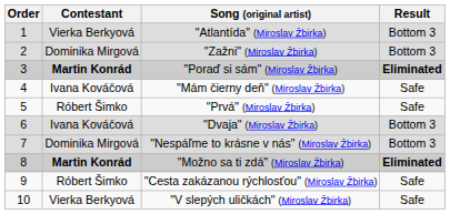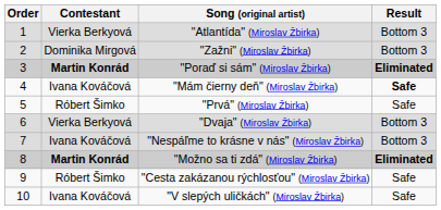 <table class="wikitable plainrowheaders" style="text-align:center;">
 <tr>
 <th scope="col">Order</th>
 <th scope="col">Contestant</th>
 <th scope="col">Song <small>(original artist)</small></th>
 <th scope="col">Result</th>
 </tr>
 <tr bgcolor="#DDDDDD">
 <td>1</td>
 <td>Vierka Berkyová</td>
 <td>"Atlantída" <small>(<a href='#'>Miroslav Žbirka</a>)</small></td>
 <td>Bottom 3</td>
 </tr>
 <tr bgcolor="#DDDDDD">
 <td>2</td>
 <td>Dominika Mirgová</td>
 <td>"Zažni" <small>(<a href='#'>Miroslav Žbirka</a>)</small></td>
 <td>Bottom 3</td>
 </tr>
 <tr style="background:#ccc;">
 <td>3</td>
 <td><strong>Martin Konrád</strong></td>
 <td>"Poraď si sám" <small>(<a href='#'>Miroslav Žbirka</a>)</small></td>
 <td><strong>Eliminated</strong></td>
 </tr>
 <tr>
 <td>4</td>
 <td>Ivana Kováčová</td>
 <td>"Mám čierny deň" <small>(<a href='#'>Miroslav Žbirka</a>)</small></td>
-<td>Safe</td>
+<td><strong>Safe</strong></td>
 </tr>
 <tr>
 <td>5</td>
 <td>Róbert Šimko</td>
 <td>"Prvá" <small>(<a href='#'>Miroslav Žbirka</a>)</small></td>
 <td>Safe</td>
 </tr>
 <tr bgcolor="#DDDDDD">
 <td>6</td>
-<td>Ivana Kováčová</td>
+<td>Vierka Berkyová</td>
 <td>"Dvaja" <small>(<a href='#'>Miroslav Žbirka</a>)</small></td>
 <td>Bottom 3</td>
 </tr>
 <tr bgcolor="#DDDDDD">
 <td>7</td>
-<td>Dominika Mirgová</td>
+<td>Ivana Kováčová</td>
 <td>"Nespáľme to krásne v nás" <small>(<a href='#'>Miroslav Žbirka</a>)</small></td>
 <td>Bottom 3</td>
 </tr>
 <tr style="background:#ccc;">
 <td>8</td>
 <td><strong>Martin Konrád</strong></td>
 <td>"Možno sa ti zdá" <small>(<a href='#'>Miroslav Žbirka</a>)</small></td>
 <td><strong>Eliminated</strong></td>
 </tr>
 <tr>
 <td>9</td>
 <td>Róbert Šimko</td>
 <td>"Cesta zakázanou rýchlosťou" <small>(<a href='#'>Miroslav Žbirka</a>)</small></td>
 <td>Safe</td>
 </tr>
 <tr>
 <td>10</td>
-<td>Vierka Berkyová</td>
+<td>Ivana Kováčová</td>
 <td>"V slepých uličkách" <small>(<a href='#'>Miroslav Žbirka</a>)</small></td>
 <td>Safe</td>
 </tr>
 </table>
